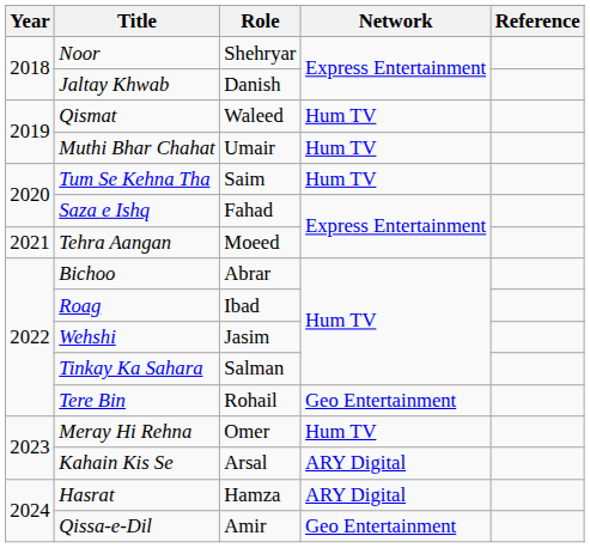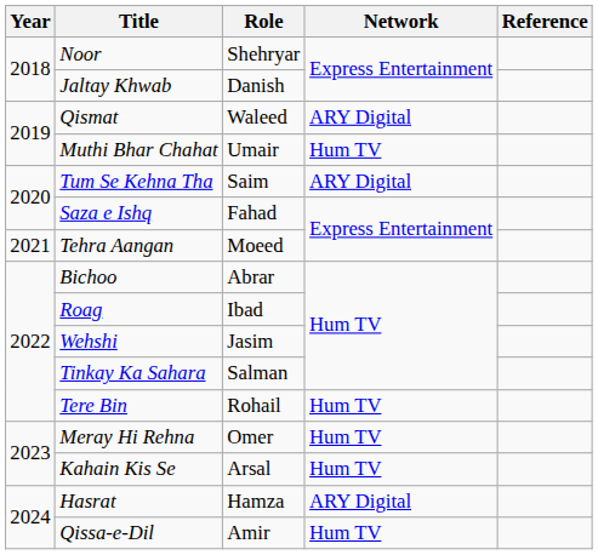 <table class="wikitable sortable plainrowheaders">
 <tr style="text-align:center;">
 <th scope="col">Year</th>
 <th scope="col">Title</th>
 <th scope="col">Role</th>
 <th scope="col">Network</th>
 <th>Reference</th>
 </tr>
 <tr>
 <td rowspan="2">2018</td>
 <td><em>Noor</em></td>
 <td>Shehryar</td>
 <td rowspan="2"><a href='#'>Express Entertainment</a></td>
 <td></td>
 </tr>
 <tr>
 <td><em>Jaltay Khwab</em></td>
 <td>Danish</td>
 <td></td>
 </tr>
 <tr>
 <td rowspan="2">2019</td>
 <td><em>Qismat</em></td>
 <td>Waleed</td>
-<td><a href='#'>Hum TV</a></td>
+<td><a href='#'>ARY Digital</a></td>
 <td></td>
 </tr>
 <tr>
 <td><em>Muthi Bhar Chahat</em></td>
 <td>Umair</td>
 <td><a href='#'>Hum TV</a></td>
 <td></td>
 </tr>
 <tr>
 <td rowspan="2">2020</td>
 <td><em><a href='#'>Tum Se Kehna Tha</a></em></td>
 <td>Saim</td>
-<td><a href='#'>Hum TV</a></td>
+<td><a href='#'>ARY Digital</a></td>
 <td></td>
 </tr>
 <tr>
 <td><em><a href='#'>Saza e Ishq</a></em></td>
 <td>Fahad</td>
 <td rowspan="2"><a href='#'>Express Entertainment</a></td>
 <td></td>
 </tr>
 <tr>
 <td>2021</td>
 <td><em>Tehra Aangan</em></td>
 <td>Moeed</td>
 <td></td>
 </tr>
 <tr>
 <td rowspan="5">2022</td>
 <td><em>Bichoo</em></td>
 <td>Abrar</td>
 <td rowspan="4"><a href='#'>Hum TV</a></td>
 <td></td>
 </tr>
 <tr>
 <td><em><a href='#'>Roag</a></em></td>
 <td>Ibad</td>
 <td></td>
 </tr>
 <tr>
 <td><em><a href='#'>Wehshi</a></em></td>
 <td>Jasim</td>
 <td></td>
 </tr>
 <tr>
 <td><em><a href='#'>Tinkay Ka Sahara</a></em></td>
 <td>Salman</td>
 <td></td>
 </tr>
 <tr>
 <td><em><a href='#'>Tere Bin</a></em></td>
 <td>Rohail</td>
-<td><a href='#'>Geo Entertainment</a></td>
+<td><a href='#'>Hum TV</a></td>
 <td></td>
 </tr>
 <tr>
 <td rowspan="2">2023</td>
 <td><em>Meray Hi Rehna</em></td>
 <td>Omer</td>
 <td><a href='#'>Hum TV</a></td>
 <td></td>
 </tr>
 <tr>
 <td><em>Kahain Kis Se</em></td>
 <td>Arsal</td>
-<td><a href='#'>ARY Digital</a></td>
+<td><a href='#'>Hum TV</a></td>
 <td></td>
 </tr>
 <tr>
 <td rowspan="2">2024</td>
 <td><em>Hasrat</em></td>
 <td>Hamza</td>
 <td><a href='#'>ARY Digital</a></td>
 <td></td>
 </tr>
 <tr>
 <td><em>Qissa-e-Dil</em></td>
 <td>Amir</td>
-<td><a href='#'>Geo Entertainment</a></td>
+<td><a href='#'>Hum TV</a></td>
 <td></td>
 </tr>
 </table>
